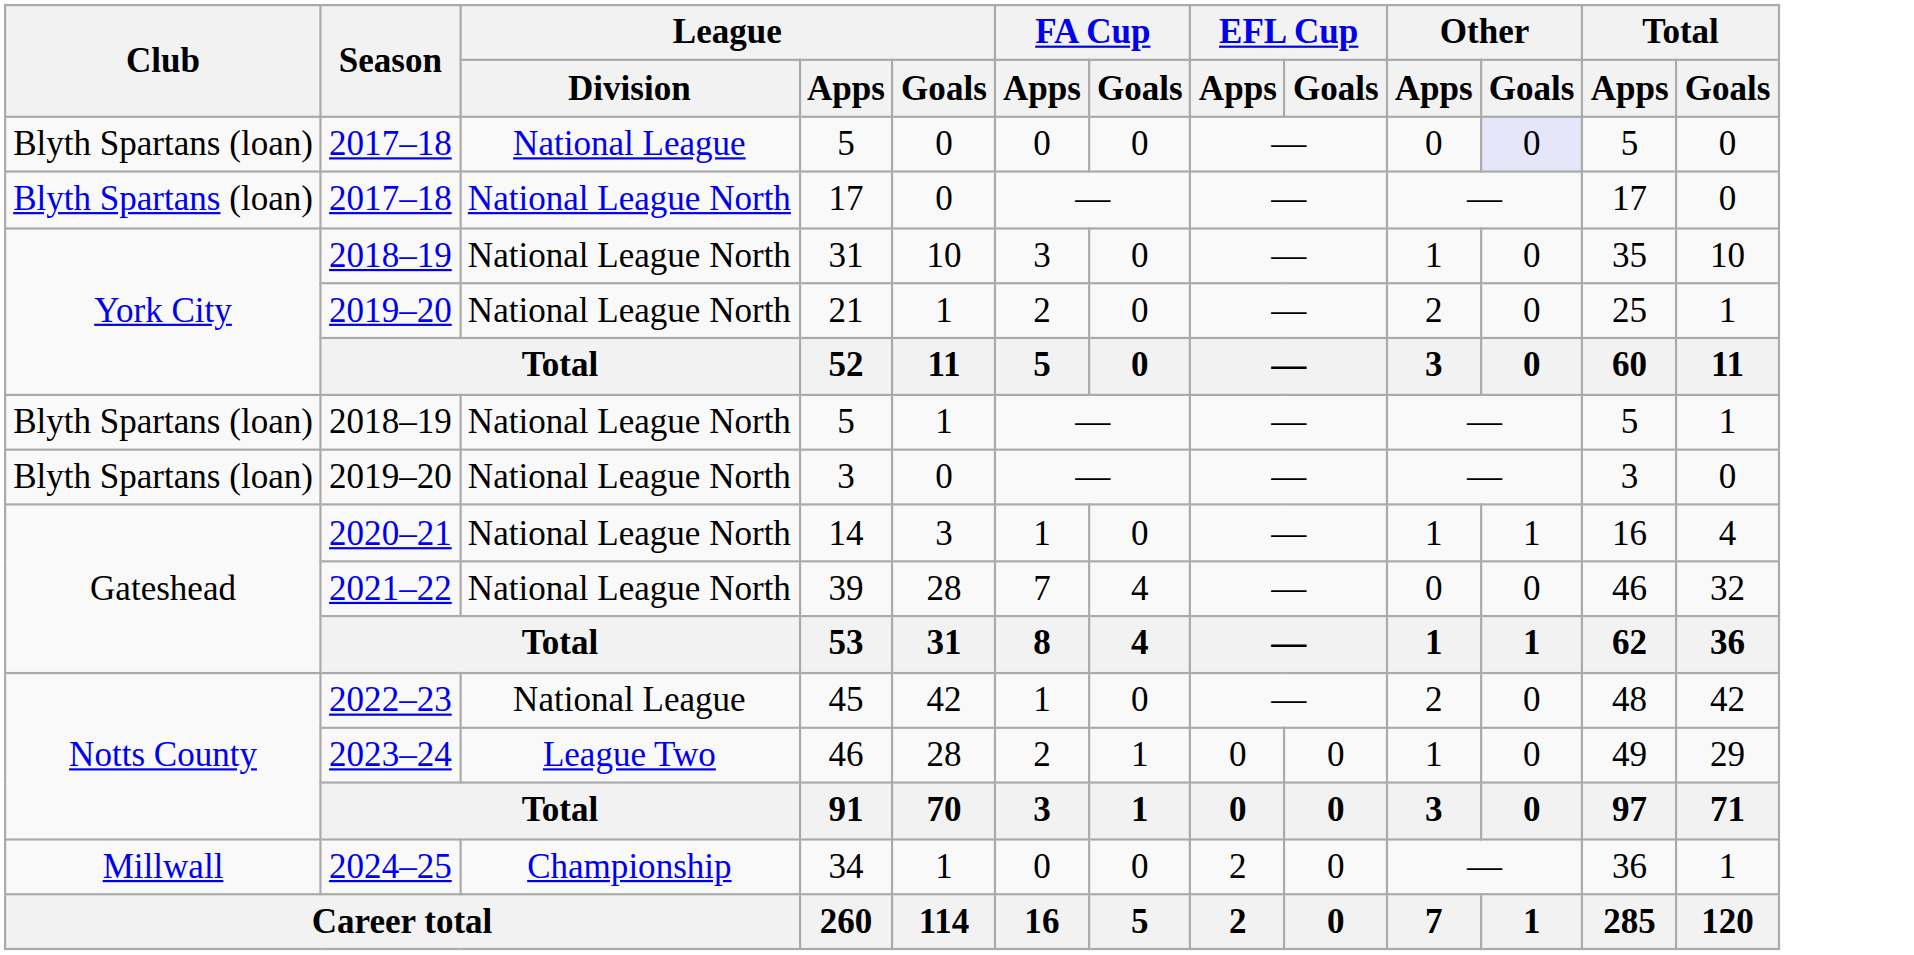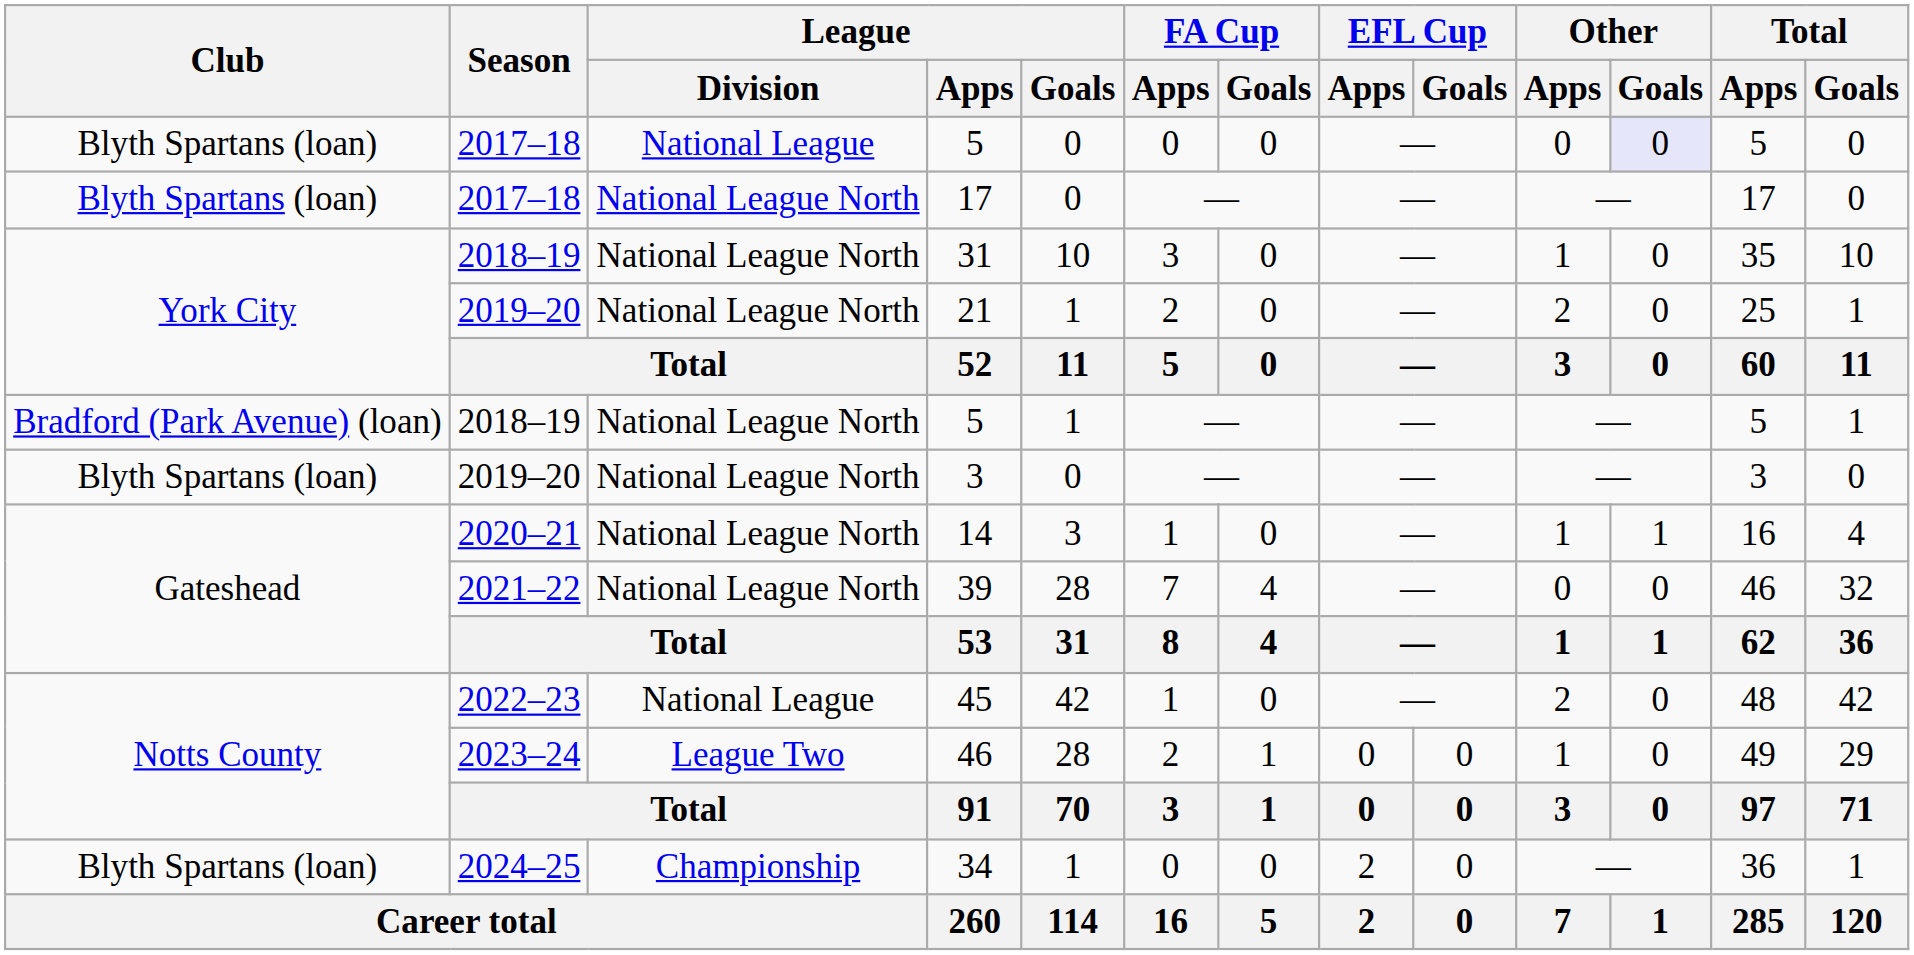 <table class="wikitable" style="text-align: center;">
 <tr>
 <th rowspan="2">Club</th>
 <th rowspan="2">Season</th>
 <th colspan="3">League</th>
 <th colspan="2"><a href='#'>FA Cup</a></th>
 <th colspan="2"><a href='#'>EFL Cup</a></th>
 <th colspan="2">Other</th>
 <th colspan="2">Total</th>
 </tr>
 <tr>
 <th>Division</th>
 <th>Apps</th>
 <th>Goals</th>
 <th>Apps</th>
 <th>Goals</th>
 <th>Apps</th>
 <th>Goals</th>
 <th>Apps</th>
 <th>Goals</th>
 <th>Apps</th>
 <th>Goals</th>
 </tr>
 <tr>
 <td>Blyth Spartans (loan)</td>
 <td><a href='#'>2017–18</a></td>
 <td><a href='#'>National League</a></td>
 <td>5</td>
 <td>0</td>
 <td>0</td>
 <td>0</td>
 <td colspan="2">—</td>
 <td>0</td>
 <td style="background: lavender;">0</td>
 <td>5</td>
 <td>0</td>
 </tr>
 <tr>
 <td><a href='#'>Blyth Spartans</a> (loan)</td>
 <td><a href='#'>2017–18</a></td>
 <td><a href='#'>National League North</a></td>
 <td>17</td>
 <td>0</td>
 <td colspan="2">—</td>
 <td colspan="2">—</td>
 <td colspan="2">—</td>
 <td>17</td>
 <td>0</td>
 </tr>
 <tr>
 <td rowspan="3"><a href='#'>York City</a></td>
 <td><a href='#'>2018–19</a></td>
 <td>National League North</td>
 <td>31</td>
 <td>10</td>
 <td>3</td>
 <td>0</td>
 <td colspan="2">—</td>
 <td>1</td>
 <td>0</td>
 <td>35</td>
 <td>10</td>
 </tr>
 <tr>
 <td><a href='#'>2019–20</a></td>
 <td>National League North</td>
 <td>21</td>
 <td>1</td>
 <td>2</td>
 <td>0</td>
 <td colspan="2">—</td>
 <td>2</td>
 <td>0</td>
 <td>25</td>
 <td>1</td>
 </tr>
 <tr>
 <th colspan="2">Total</th>
 <th>52</th>
 <th>11</th>
 <th>5</th>
 <th>0</th>
 <th colspan="2">—</th>
 <th>3</th>
 <th>0</th>
 <th>60</th>
 <th>11</th>
 </tr>
 <tr>
-<td>Blyth Spartans (loan)</td>
+<td><a href='#'>Bradford (Park Avenue)</a> (loan)</td>
 <td>2018–19</td>
 <td>National League North</td>
 <td>5</td>
 <td>1</td>
 <td colspan="2">—</td>
 <td colspan="2">—</td>
 <td colspan="2">—</td>
 <td>5</td>
 <td>1</td>
 </tr>
 <tr>
 <td>Blyth Spartans (loan)</td>
 <td>2019–20</td>
 <td>National League North</td>
 <td>3</td>
 <td>0</td>
 <td colspan="2">—</td>
 <td colspan="2">—</td>
 <td colspan="2">—</td>
 <td>3</td>
 <td>0</td>
 </tr>
 <tr>
 <td rowspan="3">Gateshead</td>
 <td><a href='#'>2020–21</a></td>
 <td>National League North</td>
 <td>14</td>
 <td>3</td>
 <td>1</td>
 <td>0</td>
 <td colspan="2">—</td>
 <td>1</td>
 <td>1</td>
 <td>16</td>
 <td>4</td>
 </tr>
 <tr>
 <td><a href='#'>2021–22</a></td>
 <td>National League North</td>
 <td>39</td>
 <td>28</td>
 <td>7</td>
 <td>4</td>
 <td colspan="2">—</td>
 <td>0</td>
 <td>0</td>
 <td>46</td>
 <td>32</td>
 </tr>
 <tr>
 <th colspan=2>Total</th>
 <th>53</th>
 <th>31</th>
 <th>8</th>
 <th>4</th>
 <th colspan="2">—</th>
 <th>1</th>
 <th>1</th>
 <th>62</th>
 <th>36</th>
 </tr>
 <tr>
 <td rowspan="3"><a href='#'>Notts County</a></td>
 <td><a href='#'>2022–23</a></td>
 <td>National League</td>
 <td>45</td>
 <td>42</td>
 <td>1</td>
 <td>0</td>
 <td colspan="2">—</td>
 <td>2</td>
 <td>0</td>
 <td>48</td>
 <td>42</td>
 </tr>
 <tr>
 <td><a href='#'>2023–24</a></td>
 <td><a href='#'>League Two</a></td>
 <td>46</td>
 <td>28</td>
 <td>2</td>
 <td>1</td>
 <td>0</td>
 <td>0</td>
 <td>1</td>
 <td>0</td>
 <td>49</td>
 <td>29</td>
 </tr>
 <tr>
 <th colspan="2">Total</th>
 <th>91</th>
 <th>70</th>
 <th>3</th>
 <th>1</th>
 <th>0</th>
 <th>0</th>
 <th>3</th>
 <th>0</th>
 <th>97</th>
 <th>71</th>
 </tr>
 <tr>
-<td><a href='#'>Millwall</a></td>
+<td>Blyth Spartans (loan)</td>
 <td><a href='#'>2024–25</a></td>
 <td><a href='#'>Championship</a></td>
 <td>34</td>
 <td>1</td>
 <td>0</td>
 <td>0</td>
 <td>2</td>
 <td>0</td>
 <td colspan="2">—</td>
 <td>36</td>
 <td>1</td>
 </tr>
 <tr>
 <th colspan="3">Career total</th>
 <th>260</th>
 <th>114</th>
 <th>16</th>
 <th>5</th>
 <th>2</th>
 <th>0</th>
 <th>7</th>
 <th>1</th>
 <th>285</th>
 <th>120</th>
 </tr>
 </table>
